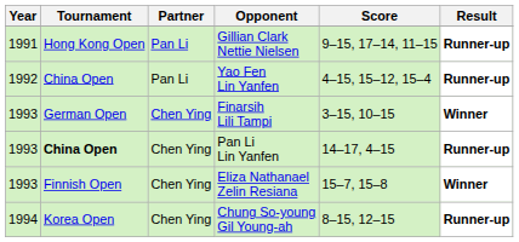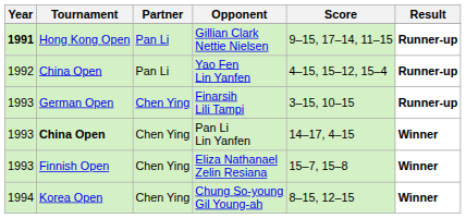 <table class="sortable wikitable" style="font-size: 90%;">
 <tr>
 <th>Year</th>
 <th>Tournament</th>
 <th>Partner</th>
 <th>Opponent</th>
 <th>Score</th>
 <th>Result</th>
 </tr>
 <tr>
 </tr>
 <tr style="background:#D4F1C5">
-<td align="center">1991</td>
+<td align="center"><strong>1991</strong></td>
 <td align="left"><a href='#'>Hong Kong Open</a></td>
 <td align="left"> <a href='#'>Pan Li</a></td>
 <td align="left"> <a href='#'>Gillian Clark</a><br> <a href='#'>Nettie Nielsen</a></td>
 <td align="left">9–15, 17–14, 11–15</td>
 <td style="text-align:left; background:white"> <strong>Runner-up</strong></td>
 </tr>
 <tr style="background:#D4F1C5">
 <td align="center">1992</td>
 <td align="left"><a href='#'>China Open</a></td>
 <td align="left"> Pan Li</td>
 <td align="left"> <a href='#'>Yao Fen</a><br> <a href='#'>Lin Yanfen</a></td>
 <td align="left">4–15, 15–12, 15–4</td>
 <td style="text-align:left; background:white"> <strong>Runner-up</strong></td>
 </tr>
 <tr style="background:#D4F1C5">
 <td align="center">1993</td>
 <td align="left"><a href='#'>German Open</a></td>
 <td align="left"> <a href='#'>Chen Ying</a></td>
 <td align="left"> <a href='#'>Finarsih</a><br> <a href='#'>Lili Tampi</a></td>
 <td align="left">3–15, 10–15</td>
-<td style="text-align:left; background:white"> <strong>Winner</strong></td>
+<td style="text-align:left; background:white"> <strong>Runner-up</strong></td>
 </tr>
 <tr style="background:#D4F1C5">
 <td align="center">1993</td>
 <td align="left"><strong>China Open</strong></td>
 <td align="left"> Chen Ying</td>
 <td align="left"> Pan Li<br> Lin Yanfen</td>
 <td align="left">14–17, 4–15</td>
-<td style="text-align:left; background:white"> <strong>Runner-up</strong></td>
+<td style="text-align:left; background:white"> <strong>Winner</strong></td>
 </tr>
 <tr style="background:#D4F1C5">
 <td align="center">1993</td>
 <td align="left"><a href='#'>Finnish Open</a></td>
 <td align="left"> Chen Ying</td>
 <td align="left"> <a href='#'>Eliza Nathanael</a><br> <a href='#'>Zelin Resiana</a></td>
 <td align="left">15–7, 15–8</td>
 <td style="text-align:left; background:white"> <strong>Winner</strong></td>
 </tr>
 <tr style="background:#D4F1C5">
 <td align="center">1994</td>
 <td align="left"><a href='#'>Korea Open</a></td>
 <td align="left"> Chen Ying</td>
 <td align="left"> <a href='#'>Chung So-young</a><br> <a href='#'>Gil Young-ah</a></td>
 <td align="left">8–15, 12–15</td>
-<td style="text-align:left; background:white"> <strong>Runner-up</strong></td>
+<td style="text-align:left; background:white"> <strong>Winner</strong></td>
 </tr>
 </table>
